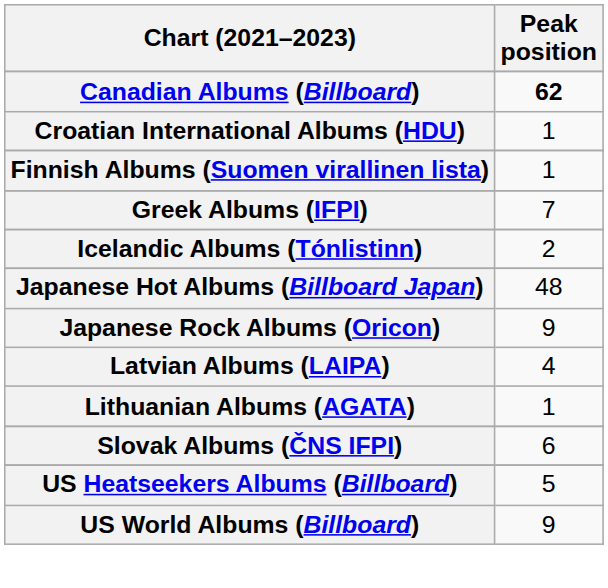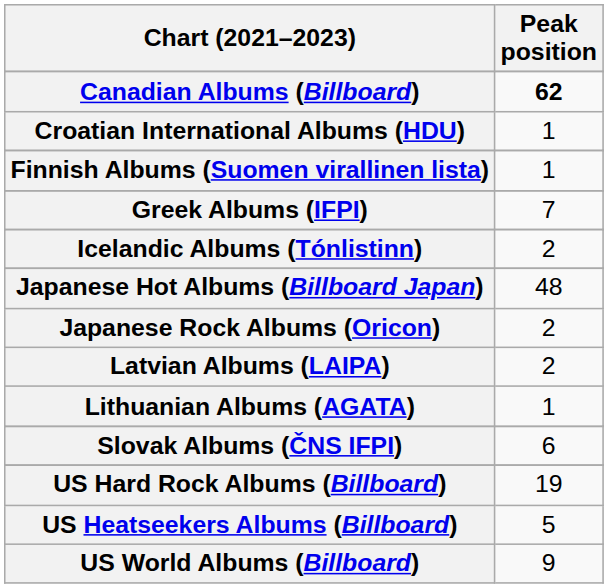 <table class="wikitable sortable plainrowheaders" style="text-align:center">
 <tr>
 <th scope="col">Chart (2021–2023)</th>
 <th scope="col">Peak<br>position</th>
 </tr>
 <tr>
 </tr>
 <tr>
 </tr>
 <tr>
 </tr>
 <tr>
 <th scope="row"><a href='#'>Canadian Albums</a> (<em><a href='#'>Billboard</a></em>)</th>
 <td><strong>62</strong></td>
 </tr>
 <tr>
 <th scope="row">Croatian International Albums (<a href='#'>HDU</a>)</th>
 <td>1</td>
 </tr>
 <tr>
 </tr>
 <tr>
 </tr>
 <tr>
 </tr>
 <tr>
 <th scope="row">Finnish Albums (<a href='#'>Suomen virallinen lista</a>)</th>
 <td>1</td>
 </tr>
 <tr>
 </tr>
 <tr>
 </tr>
 <tr>
 <th scope="row">Greek Albums (<a href='#'>IFPI</a>)</th>
 <td>7</td>
 </tr>
 <tr>
 </tr>
 <tr>
 <th scope="row">Icelandic Albums (<a href='#'>Tónlistinn</a>)</th>
 <td>2</td>
 </tr>
 <tr>
 </tr>
 <tr>
 </tr>
 <tr>
 </tr>
 <tr>
 <th scope="row">Japanese Hot Albums (<em><a href='#'>Billboard Japan</a></em>)</th>
 <td>48</td>
 </tr>
 <tr>
 <th scope="row">Japanese Rock Albums (<a href='#'>Oricon</a>)</th>
-<td>9</td>
+<td>2</td>
 </tr>
 <tr>
 <th scope="row">Latvian Albums (<a href='#'>LAIPA</a>)</th>
-<td>4</td>
+<td>2</td>
 </tr>
 <tr>
 <th scope="row">Lithuanian Albums (<a href='#'>AGATA</a>)</th>
 <td>1</td>
 </tr>
 <tr>
 </tr>
 <tr>
 </tr>
 <tr>
 </tr>
 <tr>
 </tr>
 <tr>
 <th scope="row">Slovak Albums (<a href='#'>ČNS IFPI</a>)</th>
 <td>6</td>
 </tr>
 <tr>
 </tr>
 <tr>
 </tr>
 <tr>
 </tr>
 <tr>
 </tr>
 <tr>
 </tr>
 <tr>
+<th scope="row">US Hard Rock Albums (<em><a href='#'>Billboard</a></em>)</th>
+<td>19</td>
+</tr>
+<tr>
 <th scope="row">US <a href='#'>Heatseekers Albums</a> (<em><a href='#'>Billboard</a></em>)</th>
 <td>5</td>
 </tr>
 <tr>
 <th scope="row">US World Albums (<em><a href='#'>Billboard</a></em>)</th>
 <td>9</td>
 </tr>
 </table>
